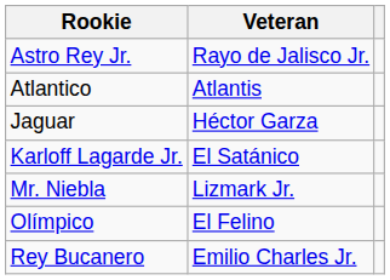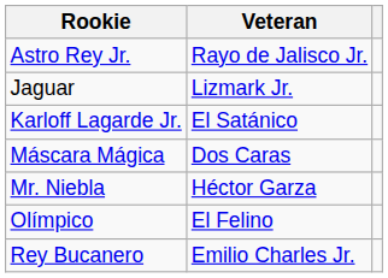 <table class="wikitable">
 <tr>
 <th>Rookie</th>
 <th>Veteran</th>
 <th></th>
 </tr>
 <tr>
 <td><a href='#'>Astro Rey Jr.</a></td>
 <td><a href='#'>Rayo de Jalisco Jr.</a></td>
 <td></td>
 </tr>
 <tr>
-<td>Atlantico</td>
-<td><a href='#'>Atlantis</a></td>
-<td></td>
-</tr>
-<tr>
 <td>Jaguar</td>
-<td><a href='#'>Héctor Garza</a></td>
+<td><a href='#'>Lizmark Jr.</a></td>
 <td></td>
 </tr>
 <tr>
 <td><a href='#'>Karloff Lagarde Jr.</a></td>
 <td><a href='#'>El Satánico</a></td>
 <td></td>
 </tr>
 <tr>
+<td><a href='#'>Máscara Mágica</a></td>
+<td><a href='#'>Dos Caras</a></td>
+<td></td>
+</tr>
+<tr>
 <td><a href='#'>Mr. Niebla</a></td>
-<td><a href='#'>Lizmark Jr.</a></td>
+<td><a href='#'>Héctor Garza</a></td>
 <td></td>
 </tr>
 <tr>
 <td><a href='#'>Olímpico</a></td>
 <td><a href='#'>El Felino</a></td>
 <td></td>
 </tr>
 <tr>
 <td><a href='#'>Rey Bucanero</a></td>
 <td><a href='#'>Emilio Charles Jr.</a></td>
 <td></td>
 </tr>
 </table>
